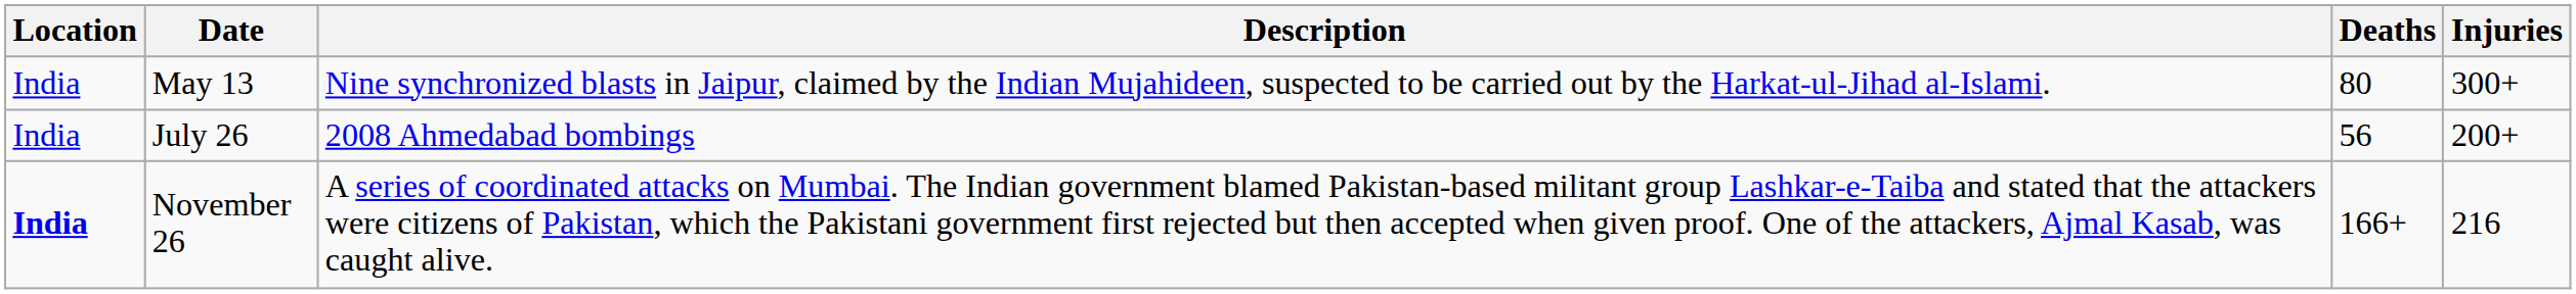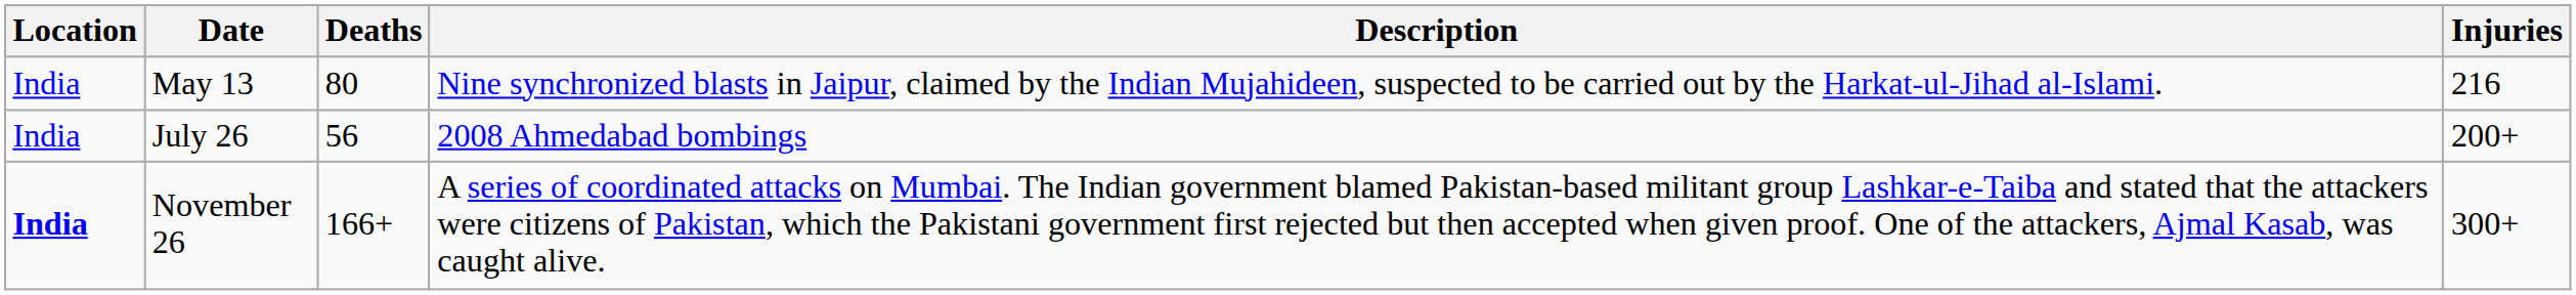 <table class="wikitable sortable">
 <tr>
 <th scope="col">Location</th>
 <th scope="col" data-sort-type="date">Date</th>
+<th scope="col" data-sort-type="number">Deaths</th>
 <th scope="col" class="unsortable">Description</th>
-<th scope="col" data-sort-type="number">Deaths</th>
 <th scope="col" data-sort-type="number">Injuries</th>
 </tr>
 <tr>
 <td><a href='#'>India</a></td>
 <td>May 13</td>
+<td>80</td>
 <td><a href='#'>Nine synchronized blasts</a> in <a href='#'>Jaipur</a>, claimed by the <a href='#'>Indian Mujahideen</a>, suspected to be carried out by the <a href='#'>Harkat-ul-Jihad al-Islami</a>.</td>
-<td>80</td>
-<td>300+</td>
+<td>216</td>
 </tr>
 <tr>
 <td><a href='#'>India</a></td>
 <td>July 26</td>
+<td>56</td>
 <td><a href='#'>2008 Ahmedabad bombings</a></td>
-<td>56</td>
 <td>200+</td>
 </tr>
 <tr>
 <td><strong><a href='#'>India</a></strong></td>
 <td>November 26</td>
+<td>166+</td>
 <td>A <a href='#'>series of coordinated attacks</a> on <a href='#'>Mumbai</a>. The Indian government blamed Pakistan-based militant group <a href='#'>Lashkar-e-Taiba</a> and stated that the attackers were citizens of <a href='#'>Pakistan</a>, which the Pakistani government first rejected but then accepted when given proof. One of the attackers, <a href='#'>Ajmal Kasab</a>, was caught alive.</td>
-<td>166+</td>
-<td>216</td>
+<td>300+</td>
 </tr>
 </table>
